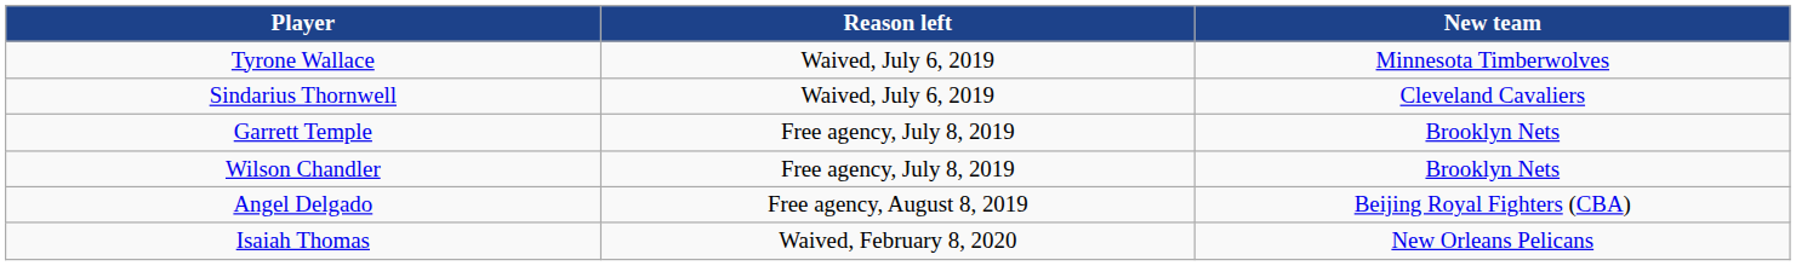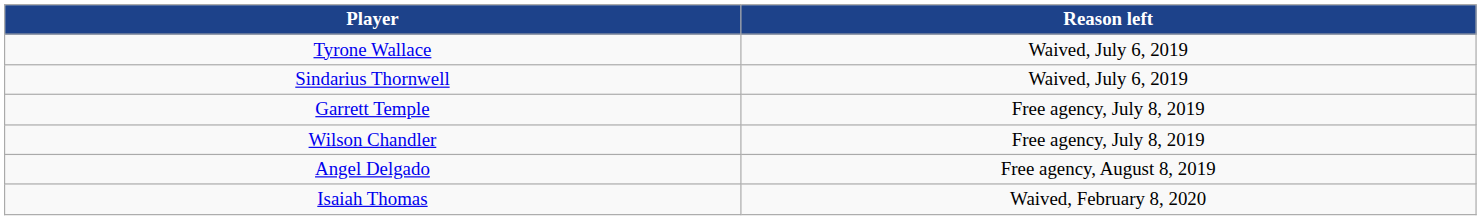 <table class="wikitable sortable sortable" style="text-align: center">
 <tr>
 <th style="background:#1d428a; color:white" width="10%">Player</th>
 <th style="background:#1d428a; color:white" width="10%">Reason left</th>
-<th style="background:#1d428a; color:white" width="10%">New team</th>
 </tr>
 <tr style="text-align: center">
 <td><a href='#'>Tyrone Wallace</a></td>
 <td>Waived, July 6, 2019</td>
-<td><a href='#'>Minnesota Timberwolves</a></td>
 </tr>
 <tr style="text-align: center">
 <td><a href='#'>Sindarius Thornwell</a></td>
 <td>Waived, July 6, 2019</td>
-<td><a href='#'>Cleveland Cavaliers</a></td>
 </tr>
 <tr style="text-align: center">
 <td><a href='#'>Garrett Temple</a></td>
 <td>Free agency, July 8, 2019</td>
-<td><a href='#'>Brooklyn Nets</a></td>
 </tr>
 <tr style="text-align: center">
 <td><a href='#'>Wilson Chandler</a></td>
 <td>Free agency, July 8, 2019</td>
-<td><a href='#'>Brooklyn Nets</a></td>
 </tr>
 <tr style="text-align: center">
 <td><a href='#'>Angel Delgado</a></td>
 <td>Free agency, August 8, 2019</td>
-<td><a href='#'>Beijing Royal Fighters</a> (<a href='#'>CBA</a>)</td>
 </tr>
 <tr style="text-align: center">
 <td><a href='#'>Isaiah Thomas</a></td>
 <td>Waived, February 8, 2020</td>
-<td><a href='#'>New Orleans Pelicans</a></td>
 </tr>
 </table>
